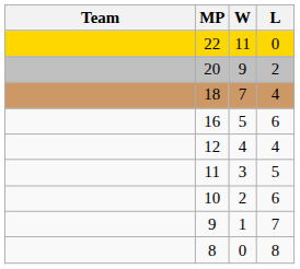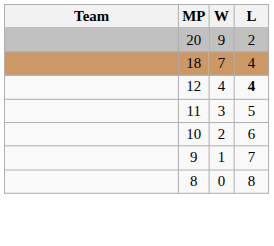 <table class="wikitable" style="text-align:center">
 <tr>
 <th width=180px>Team</th>
 <th width=20px>MP</th>
 <th width=20px>W</th>
 <th width=30px>L</th>
-</tr>
-<tr bgcolor=gold>
-<td align=left></td>
-<td>22</td>
-<td>11</td>
-<td>0</td>
 </tr>
 <tr bgcolor=silver>
 <td align=left></td>
 <td>20</td>
 <td>9</td>
 <td>2</td>
 </tr>
 <tr bgcolor=CC9966>
 <td align=left></td>
 <td>18</td>
 <td>7</td>
 <td>4</td>
 </tr>
 <tr>
 <td align=left></td>
-<td>16</td>
-<td>5</td>
-<td>6</td>
-</tr>
-<tr>
-<td align=left></td>
 <td>12</td>
 <td>4</td>
-<td>4</td>
+<td><strong>4</strong></td>
 </tr>
 <tr>
 <td align=left><strong></strong></td>
 <td>11</td>
 <td>3</td>
 <td>5</td>
 </tr>
 <tr>
 <td align=left></td>
 <td>10</td>
 <td>2</td>
 <td>6</td>
 </tr>
 <tr>
 <td align=left></td>
 <td>9</td>
 <td>1</td>
 <td>7</td>
 </tr>
 <tr>
 <td align=left></td>
 <td>8</td>
 <td>0</td>
 <td>8</td>
 </tr>
 </table>
